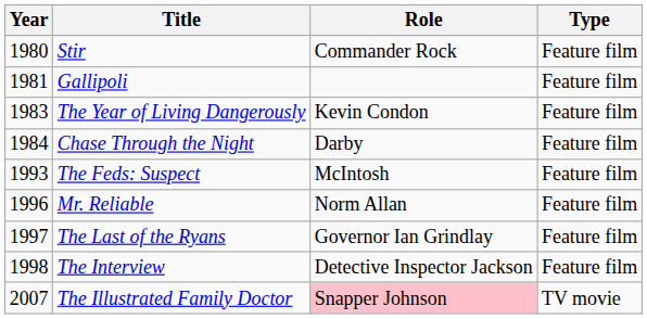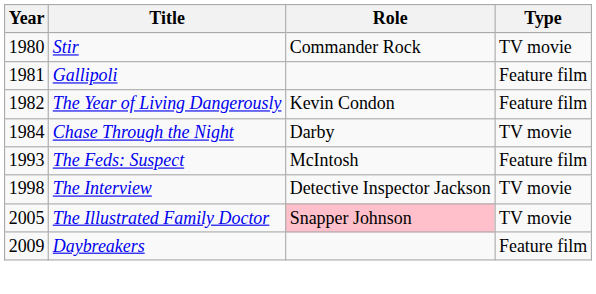 <table class="wikitable">
 <tr>
 <th>Year</th>
 <th>Title</th>
 <th>Role</th>
 <th>Type</th>
 </tr>
 <tr>
 <td>1980</td>
 <td><em><a href='#'>Stir</a></em></td>
 <td>Commander Rock</td>
-<td>Feature film</td>
+<td>TV movie</td>
 </tr>
 <tr>
 <td>1981</td>
 <td><em><a href='#'>Gallipoli</a></em></td>
 <td></td>
 <td>Feature film</td>
 </tr>
 <tr>
-<td>1983</td>
+<td>1982</td>
 <td><em><a href='#'>The Year of Living Dangerously</a></em></td>
 <td>Kevin Condon</td>
 <td>Feature film</td>
 </tr>
 <tr>
 <td>1984</td>
 <td><em><a href='#'>Chase Through the Night</a></em></td>
 <td>Darby</td>
-<td>Feature film</td>
+<td>TV movie</td>
 </tr>
 <tr>
 <td>1993</td>
 <td><em><a href='#'>The Feds: Suspect</a></em></td>
 <td>McIntosh</td>
 <td>Feature film</td>
 </tr>
 <tr>
-<td>1996</td>
-<td><em><a href='#'>Mr. Reliable</a></em></td>
-<td>Norm Allan</td>
-<td>Feature film</td>
-</tr>
-<tr>
-<td>1997</td>
-<td><em><a href='#'>The Last of the Ryans</a></em></td>
-<td>Governor Ian Grindlay</td>
-<td>Feature film</td>
-</tr>
-<tr>
 <td>1998</td>
 <td><em><a href='#'>The Interview</a></em></td>
 <td>Detective Inspector Jackson</td>
-<td>Feature film</td>
+<td>TV movie</td>
 </tr>
 <tr>
-<td>2007</td>
+<td>2005</td>
 <td><em><a href='#'>The Illustrated Family Doctor</a></em></td>
 <td style="background: pink;">Snapper Johnson</td>
 <td>TV movie</td>
 </tr>
+<tr>
+<td>2009</td>
+<td><em><a href='#'>Daybreakers</a></em></td>
+<td></td>
+<td>Feature film</td>
+</tr>
 </table>
